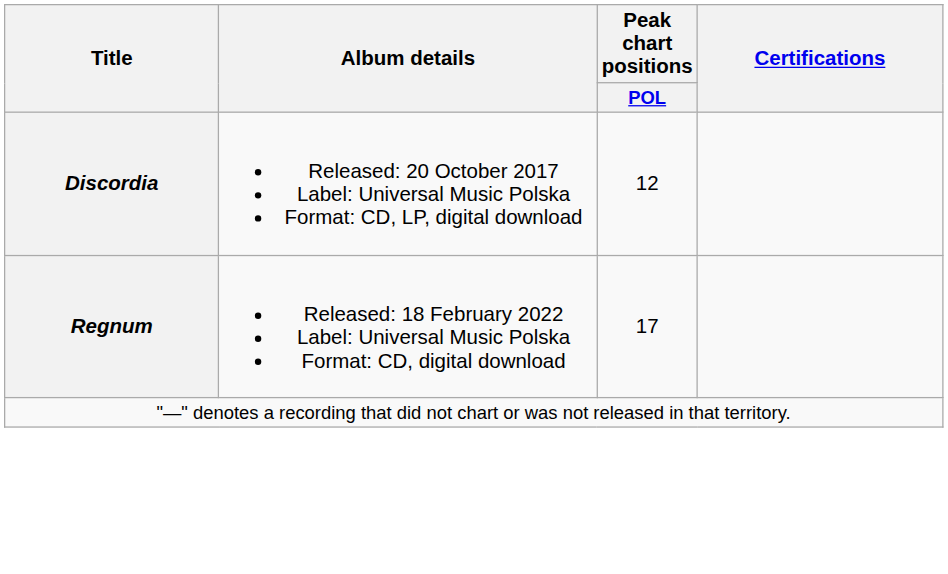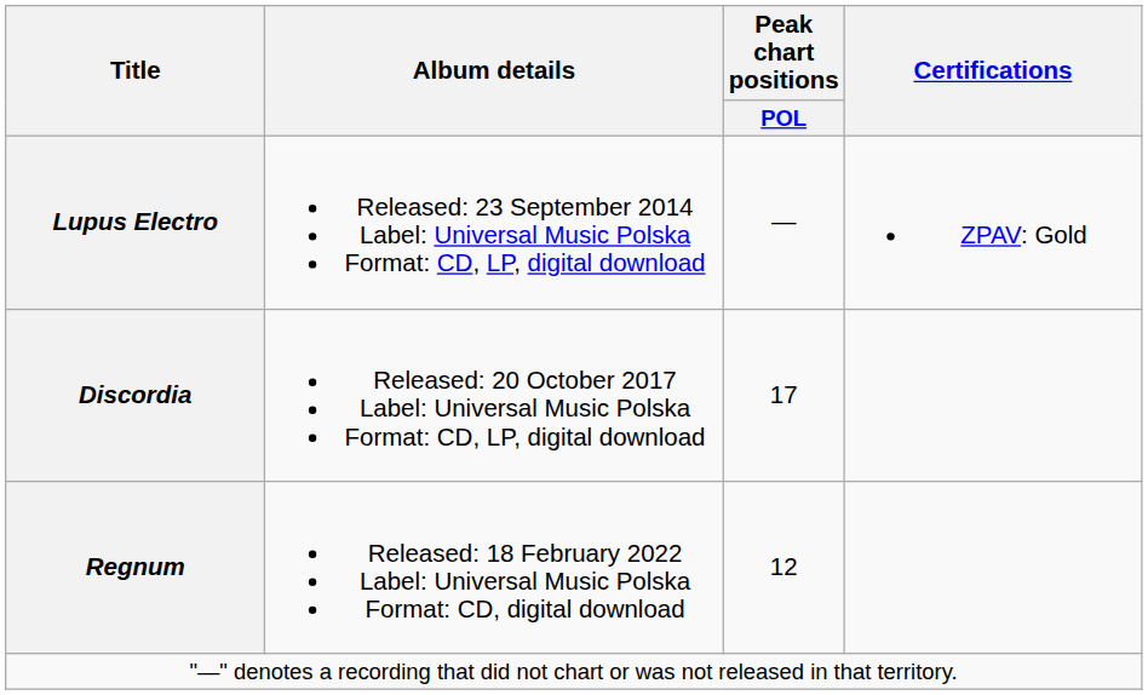 <table class="wikitable plainrowheaders" style="text-align:center;">
 <tr>
 <th scope="col" rowspan="2" style="width:10em;">Title</th>
 <th scope="col" rowspan="2" style="width:18em;">Album details</th>
 <th scope="col" colspan="1">Peak chart positions</th>
 <th scope="col" rowspan="2" style="width:11.5em;"><a href='#'>Certifications</a></th>
 </tr>
 <tr>
 <th scope="col" style="width:3em;font-size:90%;"><a href='#'>POL</a><br></th>
 </tr>
 <tr>
+<th scope="row"><em>Lupus Electro</em></th>
+<td><br><ul><li>Released: 23 September 2014</li><li>Label: <a href='#'>Universal Music Polska</a></li><li>Format: <a href='#'>CD</a>, <a href='#'>LP</a>, <a href='#'>digital download</a></li></ul></td>
+<td>—</td>
+<td><br><ul><li><a href='#'>ZPAV</a>: Gold</li></ul></td>
+</tr>
+<tr>
 <th scope="row"><em>Discordia</em></th>
 <td><br><ul><li>Released: 20 October 2017</li><li>Label: Universal Music Polska</li><li>Format: CD, LP, digital download</li></ul></td>
-<td>12</td>
+<td>17</td>
 <td></td>
 </tr>
 <tr>
 <th scope="row"><em>Regnum</em></th>
 <td><br><ul><li>Released: 18 February 2022</li><li>Label: Universal Music Polska</li><li>Format: CD, digital download</li></ul></td>
-<td>17</td>
+<td>12</td>
 <td></td>
 </tr>
 <tr>
 <td colspan="4" style="font-size:90%">"—" denotes a recording that did not chart or was not released in that territory.</td>
 </tr>
 </table>
